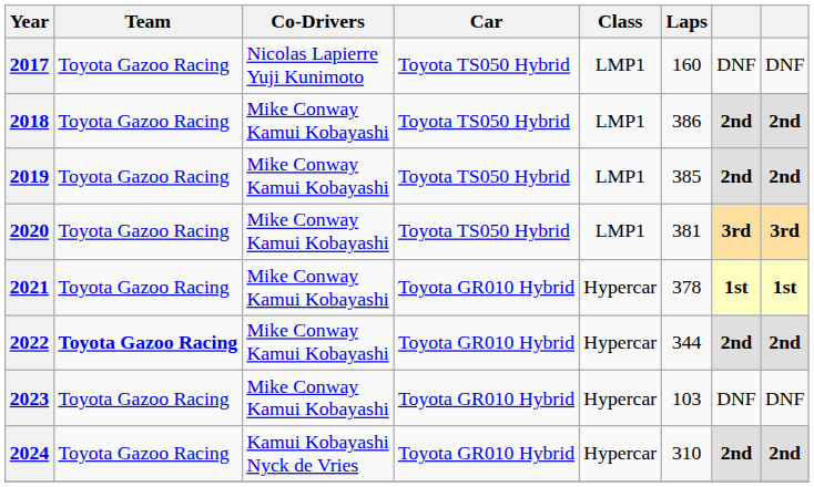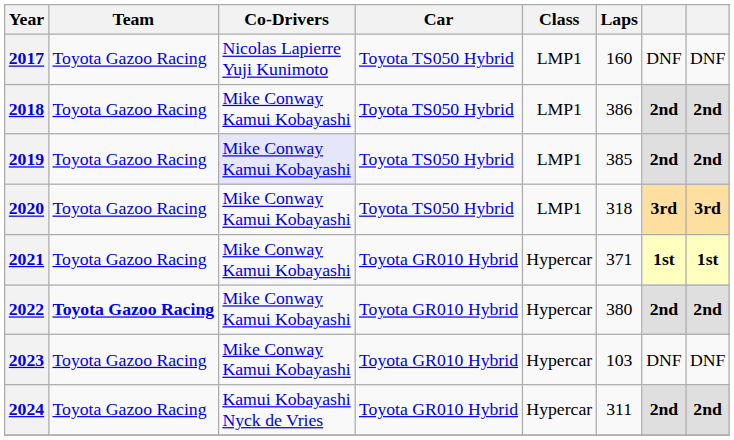 <table class="wikitable" style="text-align:center; font-size:90%">
 <tr>
 <th>Year</th>
 <th>Team</th>
 <th>Co-Drivers</th>
 <th>Car</th>
 <th>Class</th>
 <th>Laps</th>
 <th></th>
 <th></th>
 </tr>
 <tr>
 <th><a href='#'>2017</a></th>
 <td align="left" nowrap> <a href='#'>Toyota Gazoo Racing</a></td>
 <td align="left" nowrap> <a href='#'>Nicolas Lapierre</a><br> <a href='#'>Yuji Kunimoto</a></td>
 <td align="left" nowrap><a href='#'>Toyota TS050 Hybrid</a></td>
 <td>LMP1</td>
 <td>160</td>
 <td>DNF</td>
 <td>DNF</td>
 </tr>
 <tr>
 <th><a href='#'>2018</a></th>
 <td align="left" nowrap> <a href='#'>Toyota Gazoo Racing</a></td>
 <td align="left" nowrap> <a href='#'>Mike Conway</a><br> <a href='#'>Kamui Kobayashi</a></td>
 <td align="left" nowrap><a href='#'>Toyota TS050 Hybrid</a></td>
 <td>LMP1</td>
 <td>386</td>
 <td style="background:#DFDFDF;"><strong>2nd</strong></td>
 <td style="background:#DFDFDF;"><strong>2nd</strong></td>
 </tr>
 <tr>
 <th><a href='#'>2019</a></th>
 <td align="left" nowrap> <a href='#'>Toyota Gazoo Racing</a></td>
-<td align="left" nowrap> <a href='#'>Mike Conway</a><br> <a href='#'>Kamui Kobayashi</a></td>
+<td align="left" nowrap style="background: lavender;"> <a href='#'>Mike Conway</a><br> <a href='#'>Kamui Kobayashi</a></td>
 <td align="left" nowrap><a href='#'>Toyota TS050 Hybrid</a></td>
 <td>LMP1</td>
 <td>385</td>
 <td style="background:#DFDFDF;"><strong>2nd</strong></td>
 <td style="background:#DFDFDF;"><strong>2nd</strong></td>
 </tr>
 <tr>
 <th><a href='#'>2020</a></th>
 <td align="left" nowrap> <a href='#'>Toyota Gazoo Racing</a></td>
 <td align="left" nowrap> <a href='#'>Mike Conway</a><br> <a href='#'>Kamui Kobayashi</a></td>
 <td align="left" nowrap><a href='#'>Toyota TS050 Hybrid</a></td>
 <td>LMP1</td>
-<td>381</td>
+<td>318</td>
 <td style="background:#FFDF9F;"><strong>3rd</strong></td>
 <td style="background:#FFDF9F;"><strong>3rd</strong></td>
 </tr>
 <tr>
 <th><a href='#'>2021</a></th>
 <td align="left" nowrap> <a href='#'>Toyota Gazoo Racing</a></td>
 <td align="left" nowrap> <a href='#'>Mike Conway</a><br> <a href='#'>Kamui Kobayashi</a></td>
 <td align="left" nowrap><a href='#'>Toyota GR010 Hybrid</a></td>
 <td>Hypercar</td>
-<td>378</td>
+<td>371</td>
 <td style="background:#FFFFBF;"><strong>1st</strong></td>
 <td style="background:#FFFFBF;"><strong>1st</strong></td>
 </tr>
 <tr>
 <th><a href='#'>2022</a></th>
 <td align="left" nowrap><strong> <a href='#'>Toyota Gazoo Racing</a></strong></td>
 <td align="left" nowrap> <a href='#'>Mike Conway</a><br> <a href='#'>Kamui Kobayashi</a></td>
 <td align="left" nowrap><a href='#'>Toyota GR010 Hybrid</a></td>
 <td>Hypercar</td>
-<td>344</td>
+<td>380</td>
 <td style="background:#DFDFDF;"><strong>2nd</strong></td>
 <td style="background:#DFDFDF;"><strong>2nd</strong></td>
 </tr>
 <tr>
 <th><a href='#'>2023</a></th>
 <td align="left" nowrap> <a href='#'>Toyota Gazoo Racing</a></td>
 <td align="left" nowrap> <a href='#'>Mike Conway</a><br> <a href='#'>Kamui Kobayashi</a></td>
 <td align="left" nowrap><a href='#'>Toyota GR010 Hybrid</a></td>
 <td>Hypercar</td>
 <td>103</td>
 <td>DNF</td>
 <td>DNF</td>
 </tr>
 <tr>
 <th><a href='#'>2024</a></th>
 <td align="left" nowrap> <a href='#'>Toyota Gazoo Racing</a></td>
 <td align="left" nowrap> <a href='#'>Kamui Kobayashi</a><br> <a href='#'>Nyck de Vries</a></td>
 <td align="left" nowrap><a href='#'>Toyota GR010 Hybrid</a></td>
 <td>Hypercar</td>
-<td>310</td>
+<td>311</td>
 <td style="background:#DFDFDF;"><strong>2nd</strong></td>
 <td style="background:#DFDFDF;"><strong>2nd</strong></td>
 </tr>
 <tr>
 </tr>
 </table>
